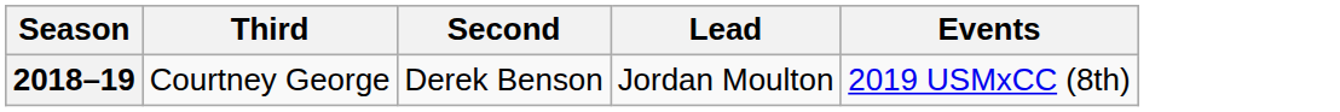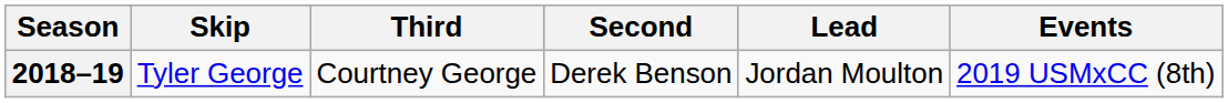 <table class="wikitable">
 <tr>
 <th scope="col">Season</th>
+<th scope="col">Skip</th>
 <th scope="col">Third</th>
 <th scope="col">Second</th>
 <th scope="col">Lead</th>
 <th scope="col">Events</th>
 </tr>
 <tr>
 <th scope="row">2018–19</th>
+<td><a href='#'>Tyler George</a></td>
 <td>Courtney George</td>
 <td>Derek Benson</td>
 <td>Jordan Moulton</td>
 <td><a href='#'>2019 USMxCC</a> (8th)</td>
 </tr>
 </table>
